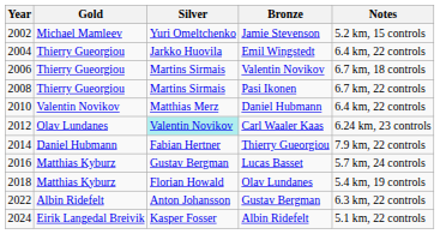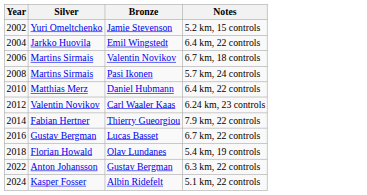 <table class="wikitable">
 <tr>
 <th>Year</th>
-<th>Gold</th>
 <th>Silver</th>
 <th>Bronze</th>
 <th>Notes</th>
 </tr>
 <tr>
 <td>2002</td>
-<td> <a href='#'>Michael Mamleev</a></td>
 <td> <a href='#'>Yuri Omeltchenko</a></td>
 <td> <a href='#'>Jamie Stevenson</a></td>
 <td>5.2 km, 15 controls</td>
 </tr>
 <tr>
 <td>2004</td>
-<td> <a href='#'>Thierry Gueorgiou</a></td>
 <td> <a href='#'>Jarkko Huovila</a></td>
 <td> <a href='#'>Emil Wingstedt</a></td>
 <td>6.4 km, 22 controls</td>
 </tr>
 <tr>
 <td>2006</td>
-<td> <a href='#'>Thierry Gueorgiou</a></td>
 <td> <a href='#'>Martins Sirmais</a></td>
 <td> <a href='#'>Valentin Novikov</a></td>
 <td>6.7 km, 18 controls</td>
 </tr>
 <tr>
 <td>2008</td>
-<td> <a href='#'>Thierry Gueorgiou</a></td>
 <td> <a href='#'>Martins Sirmais</a></td>
 <td> <a href='#'>Pasi Ikonen</a></td>
-<td>6.7 km, 22 controls</td>
+<td>5.7 km, 24 controls</td>
 </tr>
 <tr>
 <td>2010</td>
-<td> <a href='#'>Valentin Novikov</a></td>
 <td> <a href='#'>Matthias Merz</a></td>
 <td> <a href='#'>Daniel Hubmann</a></td>
 <td>6.4 km, 22 controls</td>
 </tr>
 <tr>
 <td>2012</td>
-<td> <a href='#'>Olav Lundanes</a></td>
-<td style="background: paleturquoise;"> <a href='#'>Valentin Novikov</a></td>
+<td> <a href='#'>Valentin Novikov</a></td>
 <td> <a href='#'>Carl Waaler Kaas</a></td>
 <td>6.24 km, 23 controls</td>
 </tr>
 <tr>
 <td>2014</td>
-<td> <a href='#'>Daniel Hubmann</a></td>
 <td> <a href='#'>Fabian Hertner</a></td>
 <td> <a href='#'>Thierry Gueorgiou</a></td>
 <td>7.9 km, 22 controls</td>
 </tr>
 <tr>
 <td>2016</td>
-<td> <a href='#'>Matthias Kyburz</a></td>
 <td> <a href='#'>Gustav Bergman</a></td>
 <td> <a href='#'>Lucas Basset</a></td>
-<td>5.7 km, 24 controls</td>
+<td>6.7 km, 22 controls</td>
 </tr>
 <tr>
 <td>2018</td>
-<td> <a href='#'>Matthias Kyburz</a></td>
 <td> <a href='#'>Florian Howald</a></td>
 <td> <a href='#'>Olav Lundanes</a></td>
 <td>5.4 km, 19 controls</td>
 </tr>
 <tr>
 <td>2022</td>
-<td> <a href='#'>Albin Ridefelt</a></td>
 <td> <a href='#'>Anton Johansson</a></td>
 <td> <a href='#'>Gustav Bergman</a></td>
 <td>6.3 km, 22 controls</td>
 </tr>
 <tr>
 <td>2024</td>
-<td> <a href='#'>Eirik Langedal Breivik</a></td>
 <td> <a href='#'>Kasper Fosser</a></td>
 <td> <a href='#'>Albin Ridefelt</a></td>
 <td>5.1 km, 22 controls</td>
 </tr>
 </table>
